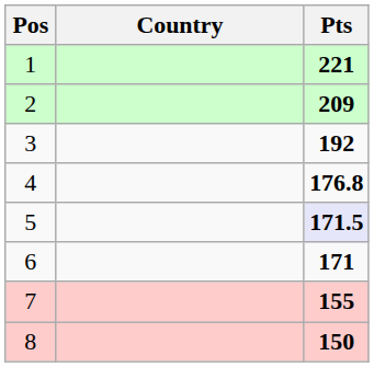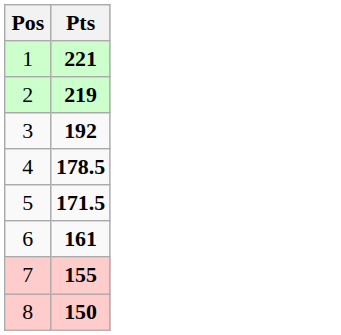 <table class="wikitable" style="text-align: center; font-size:95%">
 <tr>
 <th width="25">Pos</th>
-<th width="150">Country</th>
 <th width="25">Pts</th>
 </tr>
 <tr bgcolor=ccffcc>
 <td>1</td>
-<td align="left"></td>
 <td><strong>221</strong></td>
 </tr>
 <tr bgcolor=ccffcc>
 <td>2</td>
-<td align="left"></td>
-<td><strong>209</strong></td>
+<td><strong>219</strong></td>
 </tr>
 <tr>
 <td>3</td>
-<td align="left"></td>
 <td><strong>192</strong></td>
 </tr>
 <tr>
 <td>4</td>
-<td align="left"></td>
-<td><strong>176.8</strong></td>
+<td><strong>178.5</strong></td>
 </tr>
 <tr>
 <td>5</td>
-<td align="left"></td>
-<td style="background: lavender;"><strong>171.5</strong></td>
+<td><strong>171.5</strong></td>
 </tr>
 <tr>
 <td>6</td>
-<td align="left"></td>
-<td><strong>171</strong></td>
+<td><strong>161</strong></td>
 </tr>
 <tr bgcolor=ffcccc>
 <td>7</td>
-<td align="left"></td>
 <td><strong>155</strong></td>
 </tr>
 <tr bgcolor=ffcccc>
 <td>8</td>
-<td align="left"></td>
 <td><strong>150</strong></td>
 </tr>
 </table>
